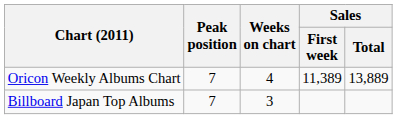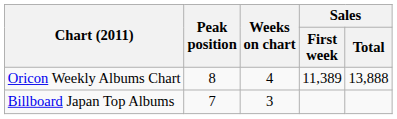 <table class="wikitable sortable" border="1">
 <tr>
 <th rowspan="2">Chart (2011)</th>
 <th rowspan="2">Peak<br>position</th>
 <th rowspan="2">Weeks<br>on chart</th>
 <th colspan="2">Sales</th>
 </tr>
 <tr>
 <th>First<br>week</th>
 <th>Total</th>
 </tr>
 <tr>
 <td><a href='#'>Oricon</a> Weekly Albums Chart</td>
-<td style="text-align:center;">7</td>
+<td style="text-align:center;">8</td>
 <td style="text-align:center;">4</td>
 <td>11,389</td>
-<td>13,889</td>
+<td>13,888</td>
 </tr>
 <tr>
 <td><a href='#'>Billboard</a> Japan Top Albums</td>
 <td style="text-align:center;">7</td>
 <td style="text-align:center;">3</td>
 <td></td>
 <td></td>
 </tr>
 </table>
